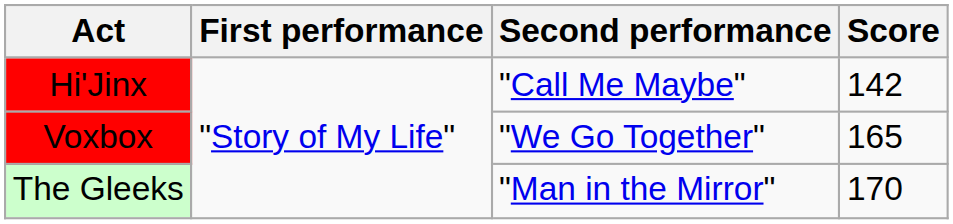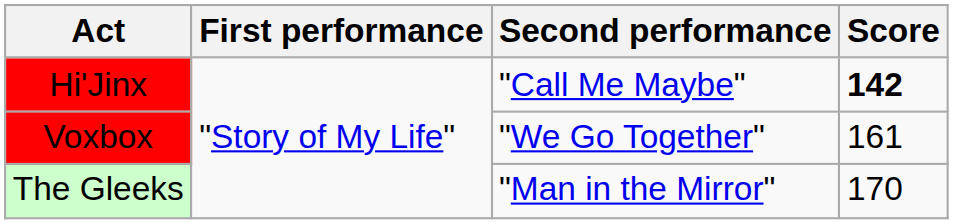 <table class="wikitable">
 <tr>
 <th>Act</th>
 <th>First performance</th>
 <th>Second performance</th>
 <th>Score</th>
 </tr>
 <tr>
 <td style="background:red; text-align:center;">Hi'Jinx</td>
 <td rowspan=3>"<a href='#'>Story of My Life</a>"</td>
 <td>"<a href='#'>Call Me Maybe</a>"</td>
-<td>142</td>
+<td><strong>142</strong></td>
 </tr>
 <tr>
 <td style="background:red; text-align:center;">Voxbox</td>
 <td>"<a href='#'>We Go Together</a>"</td>
-<td>165</td>
+<td>161</td>
 </tr>
 <tr>
 <td style="background:#CFC; text-align:center;">The Gleeks</td>
 <td>"<a href='#'>Man in the Mirror</a>"</td>
 <td>170</td>
 </tr>
 </table>
